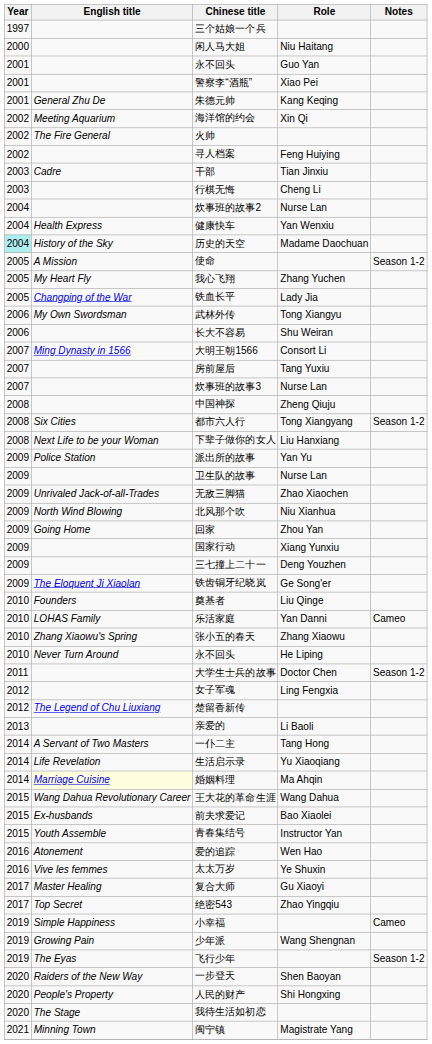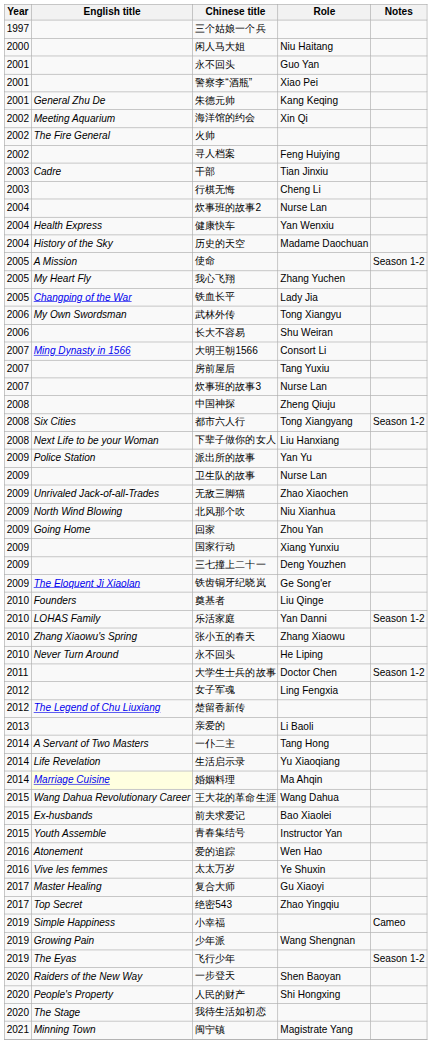 <table class="wikitable sortable">
 <tr>
 <th>Year</th>
 <th>English title</th>
 <th>Chinese title</th>
 <th>Role</th>
 <th class="unsortable">Notes</th>
 </tr>
 <tr>
 <td>1997</td>
 <td></td>
 <td>三个姑娘一个兵</td>
 <td></td>
 <td></td>
 </tr>
 <tr>
 <td>2000</td>
 <td></td>
 <td>闲人马大姐</td>
 <td>Niu Haitang</td>
 <td></td>
 </tr>
 <tr>
 <td>2001</td>
 <td></td>
 <td>永不回头</td>
 <td>Guo Yan</td>
 <td></td>
 </tr>
 <tr>
 <td>2001</td>
 <td></td>
 <td>警察李“酒瓶”</td>
 <td>Xiao Pei</td>
 <td></td>
 </tr>
 <tr>
 <td>2001</td>
 <td><em>General Zhu De</em></td>
 <td>朱德元帅</td>
 <td>Kang Keqing</td>
 <td></td>
 </tr>
 <tr>
 <td>2002</td>
 <td><em>Meeting Aquarium</em></td>
 <td>海洋馆的约会</td>
 <td>Xin Qi</td>
 <td></td>
 </tr>
 <tr>
 <td>2002</td>
 <td><em>The Fire General</em></td>
 <td>火帅</td>
 <td></td>
 <td></td>
 </tr>
 <tr>
 <td>2002</td>
 <td></td>
 <td>寻人档案</td>
 <td>Feng Huiying</td>
 <td></td>
 </tr>
 <tr>
 <td>2003</td>
 <td><em>Cadre</em></td>
 <td>干部</td>
 <td>Tian Jinxiu</td>
 <td></td>
 </tr>
 <tr>
 <td>2003</td>
 <td></td>
 <td>行棋无悔</td>
 <td>Cheng Li</td>
 <td></td>
 </tr>
 <tr>
 <td>2004</td>
 <td></td>
 <td>炊事班的故事2</td>
 <td>Nurse Lan</td>
 <td></td>
 </tr>
 <tr>
 <td>2004</td>
 <td><em>Health Express</em></td>
 <td>健康快车</td>
 <td>Yan Wenxiu</td>
 <td></td>
 </tr>
 <tr>
-<td style="background: paleturquoise;">2004</td>
+<td>2004</td>
 <td><em>History of the Sky</em></td>
 <td>历史的天空</td>
 <td>Madame Daochuan</td>
 <td></td>
 </tr>
 <tr>
 <td>2005</td>
 <td><em>A Mission</em></td>
 <td>使命</td>
 <td></td>
 <td>Season 1-2</td>
 </tr>
 <tr>
 <td>2005</td>
 <td><em>My Heart Fly</em></td>
 <td>我心飞翔</td>
 <td>Zhang Yuchen</td>
 <td></td>
 </tr>
 <tr>
 <td>2005</td>
 <td><em><a href='#'>Changping of the War</a></em></td>
 <td>铁血长平</td>
 <td>Lady Jia</td>
 <td></td>
 </tr>
 <tr>
 <td>2006</td>
 <td><em>My Own Swordsman</em></td>
 <td>武林外传</td>
 <td>Tong Xiangyu</td>
 <td></td>
 </tr>
 <tr>
 <td>2006</td>
 <td></td>
 <td>长大不容易</td>
 <td>Shu Weiran</td>
 <td></td>
 </tr>
 <tr>
 <td>2007</td>
 <td><em><a href='#'>Ming Dynasty in 1566</a></em></td>
 <td>大明王朝1566</td>
 <td>Consort Li</td>
 <td></td>
 </tr>
 <tr>
 <td>2007</td>
 <td></td>
 <td>房前屋后</td>
 <td>Tang Yuxiu</td>
 <td></td>
 </tr>
 <tr>
 <td>2007</td>
 <td></td>
 <td>炊事班的故事3</td>
 <td>Nurse Lan</td>
 <td></td>
 </tr>
 <tr>
 <td>2008</td>
 <td></td>
 <td>中国神探</td>
 <td>Zheng Qiuju</td>
 <td></td>
 </tr>
 <tr>
 <td>2008</td>
 <td><em>Six Cities</em></td>
 <td>都市六人行</td>
 <td>Tong Xiangyang</td>
 <td>Season 1-2</td>
 </tr>
 <tr>
 <td>2008</td>
 <td><em>Next Life to be your Woman</em></td>
 <td>下辈子做你的女人</td>
 <td>Liu Hanxiang</td>
 <td></td>
 </tr>
 <tr>
 <td>2009</td>
 <td><em>Police Station</em></td>
 <td>派出所的故事</td>
 <td>Yan Yu</td>
 <td></td>
 </tr>
 <tr>
 <td>2009</td>
 <td></td>
 <td>卫生队的故事</td>
 <td>Nurse Lan</td>
 <td></td>
 </tr>
 <tr>
 <td>2009</td>
 <td><em>Unrivaled Jack-of-all-Trades</em></td>
 <td>无敌三脚猫</td>
 <td>Zhao Xiaochen</td>
 <td></td>
 </tr>
 <tr>
 <td>2009</td>
 <td><em>North Wind Blowing</em></td>
 <td>北风那个吹</td>
 <td>Niu Xianhua</td>
 <td></td>
 </tr>
 <tr>
 <td>2009</td>
 <td><em>Going Home</em></td>
 <td>回家</td>
 <td>Zhou Yan</td>
 <td></td>
 </tr>
 <tr>
 <td>2009</td>
 <td></td>
 <td>国家行动</td>
 <td>Xiang Yunxiu</td>
 <td></td>
 </tr>
 <tr>
 <td>2009</td>
 <td></td>
 <td>三七撞上二十一</td>
 <td>Deng Youzhen</td>
 <td></td>
 </tr>
 <tr>
 <td>2009</td>
 <td><em><a href='#'>The Eloquent Ji Xiaolan</a></em></td>
 <td>铁齿铜牙纪晓岚</td>
 <td>Ge Song'er</td>
 <td></td>
 </tr>
 <tr>
 <td>2010</td>
 <td><em>Founders</em></td>
 <td>奠基者</td>
 <td>Liu Qinge</td>
 <td></td>
 </tr>
 <tr>
 <td>2010</td>
 <td><em>LOHAS Family</em></td>
 <td>乐活家庭</td>
 <td>Yan Danni</td>
-<td>Cameo</td>
+<td>Season 1-2</td>
 </tr>
 <tr>
 <td>2010</td>
 <td><em>Zhang Xiaowu's Spring</em></td>
 <td>张小五的春天</td>
 <td>Zhang Xiaowu</td>
 <td></td>
 </tr>
 <tr>
 <td>2010</td>
 <td><em>Never Turn Around</em></td>
 <td>永不回头</td>
 <td>He Liping</td>
 <td></td>
 </tr>
 <tr>
 <td>2011</td>
 <td></td>
 <td>大学生士兵的故事</td>
 <td>Doctor Chen</td>
 <td>Season 1-2</td>
 </tr>
 <tr>
 <td>2012</td>
 <td></td>
 <td>女子军魂</td>
 <td>Ling Fengxia</td>
 <td></td>
 </tr>
 <tr>
 <td>2012</td>
 <td><em><a href='#'>The Legend of Chu Liuxiang</a></em></td>
 <td>楚留香新传</td>
 <td></td>
 <td></td>
 </tr>
 <tr>
 <td>2013</td>
 <td></td>
 <td>亲爱的</td>
 <td>Li Baoli</td>
 <td></td>
 </tr>
 <tr>
 <td>2014</td>
 <td><em>A Servant of Two Masters</em></td>
 <td>一仆二主</td>
 <td>Tang Hong</td>
 <td></td>
 </tr>
 <tr>
 <td>2014</td>
 <td><em>Life Revelation</em></td>
 <td>生活启示录</td>
 <td>Yu Xiaoqiang</td>
 <td></td>
 </tr>
 <tr>
 <td>2014</td>
 <td style="background: lightyellow;"><em><a href='#'>Marriage Cuisine</a></em></td>
 <td>婚姻料理</td>
 <td>Ma Ahqin</td>
 <td></td>
 </tr>
 <tr>
 <td>2015</td>
 <td><em>Wang Dahua Revolutionary Career</em></td>
 <td>王大花的革命生涯</td>
 <td>Wang Dahua</td>
 <td></td>
 </tr>
 <tr>
 <td>2015</td>
 <td><em>Ex-husbands</em></td>
 <td>前夫求爱记</td>
 <td>Bao Xiaolei</td>
 <td></td>
 </tr>
 <tr>
 <td>2015</td>
 <td><em>Youth Assemble</em></td>
 <td>青春集结号</td>
 <td>Instructor Yan</td>
 <td></td>
 </tr>
 <tr>
 <td>2016</td>
 <td><em>Atonement</em></td>
 <td>爱的追踪</td>
 <td>Wen Hao</td>
 <td></td>
 </tr>
 <tr>
 <td>2016</td>
 <td><em>Vive les femmes</em></td>
 <td>太太万岁</td>
 <td>Ye Shuxin</td>
 <td></td>
 </tr>
 <tr>
 <td>2017</td>
 <td><em>Master Healing</em></td>
 <td>复合大师</td>
 <td>Gu Xiaoyi</td>
 <td></td>
 </tr>
 <tr>
 <td>2017</td>
 <td><em>Top Secret</em></td>
 <td>绝密543</td>
 <td>Zhao Yingqiu</td>
 <td></td>
 </tr>
 <tr>
 <td>2019</td>
 <td><em>Simple Happiness</em></td>
 <td>小幸福</td>
 <td></td>
 <td>Cameo</td>
 </tr>
 <tr>
 <td>2019</td>
 <td><em>Growing Pain</em></td>
 <td>少年派</td>
 <td>Wang Shengnan</td>
 <td></td>
 </tr>
 <tr>
 <td>2019</td>
 <td><em>The Eyas</em></td>
 <td>飞行少年</td>
 <td></td>
 <td>Season 1-2</td>
 </tr>
 <tr>
 <td>2020</td>
 <td><em>Raiders of the New Way</em></td>
 <td>一步登天</td>
 <td>Shen Baoyan</td>
 <td></td>
 </tr>
 <tr>
 <td>2020</td>
 <td><em> People's Property</em></td>
 <td>人民的财产</td>
 <td>Shi Hongxing</td>
 <td></td>
 </tr>
 <tr>
 <td>2020</td>
 <td><em>The Stage</em></td>
 <td>我待生活如初恋</td>
 <td></td>
 <td></td>
 </tr>
 <tr>
 <td>2021</td>
 <td><em>Minning Town</em></td>
 <td>闽宁镇</td>
 <td>Magistrate Yang</td>
 <td></td>
 </tr>
 <tr>
 </tr>
 </table>
